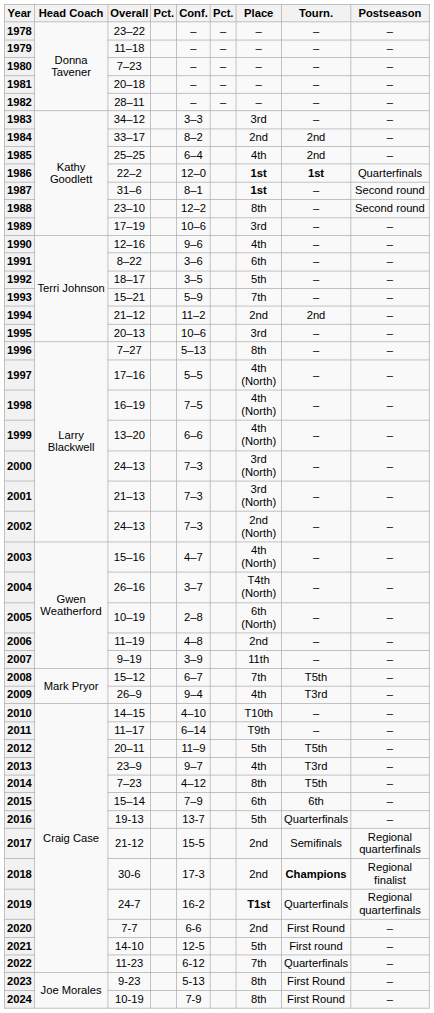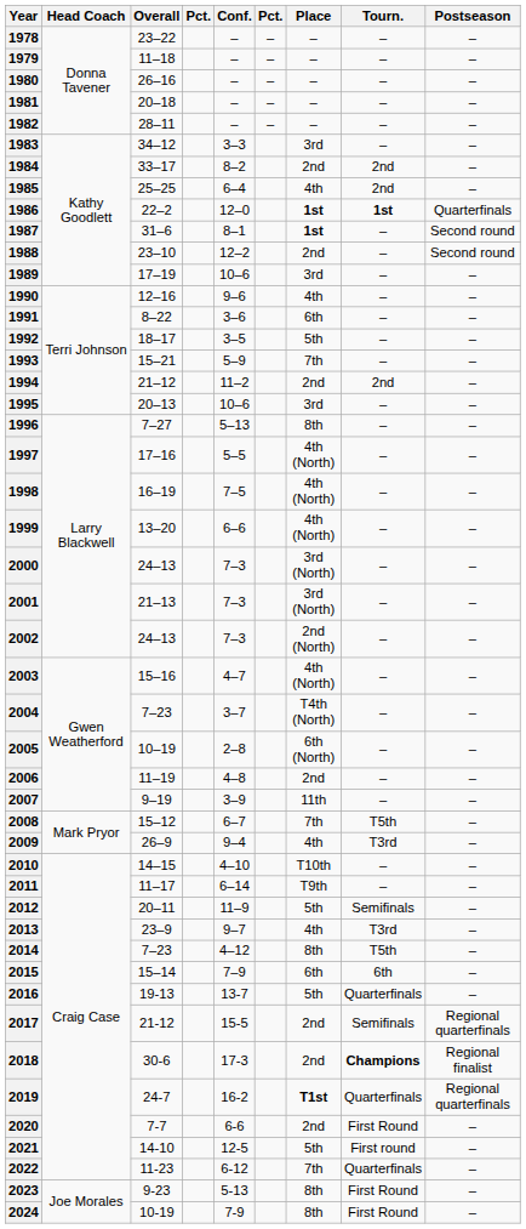 <table class="wikitable" style="text-align: center;">
 <tr>
 <th>Year</th>
 <th>Head Coach</th>
 <th>Overall</th>
 <th>Pct.</th>
 <th>Conf.</th>
 <th>Pct.</th>
 <th>Place</th>
 <th>Tourn.</th>
 <th>Postseason</th>
 </tr>
 <tr>
 <th>1978</th>
 <td rowspan="5">Donna Tavener</td>
 <td>23–22</td>
 <td></td>
 <td>–</td>
 <td>–</td>
 <td>–</td>
 <td>–</td>
 <td>–</td>
 </tr>
 <tr>
 <th>1979</th>
 <td>11–18</td>
 <td></td>
 <td>–</td>
 <td>–</td>
 <td>–</td>
 <td>–</td>
 <td>–</td>
 </tr>
 <tr>
 <th>1980</th>
-<td>7–23</td>
+<td>26–16</td>
 <td></td>
 <td>–</td>
 <td>–</td>
 <td>–</td>
 <td>–</td>
 <td>–</td>
 </tr>
 <tr>
 <th>1981</th>
 <td>20–18</td>
 <td></td>
 <td>–</td>
 <td>–</td>
 <td>–</td>
 <td>–</td>
 <td>–</td>
 </tr>
 <tr>
 <th>1982</th>
 <td>28–11</td>
 <td></td>
 <td>–</td>
 <td>–</td>
 <td>–</td>
 <td>–</td>
 <td>–</td>
 </tr>
 <tr>
 <th>1983</th>
 <td rowspan="7">Kathy Goodlett</td>
 <td>34–12</td>
 <td></td>
 <td>3–3</td>
 <td></td>
 <td>3rd</td>
 <td>–</td>
 <td>–</td>
 </tr>
 <tr>
 <th>1984</th>
 <td>33–17</td>
 <td></td>
 <td>8–2</td>
 <td></td>
 <td>2nd</td>
 <td>2nd</td>
 <td>–</td>
 </tr>
 <tr>
 <th>1985</th>
 <td>25–25</td>
 <td></td>
 <td>6–4</td>
 <td></td>
 <td>4th</td>
 <td>2nd</td>
 <td>–</td>
 </tr>
 <tr>
 <th>1986</th>
 <td>22–2</td>
 <td></td>
 <td>12–0</td>
 <td></td>
 <td><strong>1st</strong></td>
 <td><strong>1st</strong></td>
 <td>Quarterfinals</td>
 </tr>
 <tr>
 <th>1987</th>
 <td>31–6</td>
 <td></td>
 <td>8–1</td>
 <td></td>
 <td><strong>1st</strong></td>
 <td>–</td>
 <td>Second round</td>
 </tr>
 <tr>
 <th>1988</th>
 <td>23–10</td>
 <td></td>
 <td>12–2</td>
 <td></td>
-<td>8th</td>
+<td>2nd</td>
 <td>–</td>
 <td>Second round</td>
 </tr>
 <tr>
 <th>1989</th>
 <td>17–19</td>
 <td></td>
 <td>10–6</td>
 <td></td>
 <td>3rd</td>
 <td>–</td>
 <td>–</td>
 </tr>
 <tr>
 <th>1990</th>
 <td rowspan="6">Terri Johnson</td>
 <td>12–16</td>
 <td></td>
 <td>9–6</td>
 <td></td>
 <td>4th</td>
 <td>–</td>
 <td>–</td>
 </tr>
 <tr>
 <th>1991</th>
 <td>8–22</td>
 <td></td>
 <td>3–6</td>
 <td></td>
 <td>6th</td>
 <td>–</td>
 <td>–</td>
 </tr>
 <tr>
 <th>1992</th>
 <td>18–17</td>
 <td></td>
 <td>3–5</td>
 <td></td>
 <td>5th</td>
 <td>–</td>
 <td>–</td>
 </tr>
 <tr>
 <th>1993</th>
 <td>15–21</td>
 <td></td>
 <td>5–9</td>
 <td></td>
 <td>7th</td>
 <td>–</td>
 <td>–</td>
 </tr>
 <tr>
 <th>1994</th>
 <td>21–12</td>
 <td></td>
 <td>11–2</td>
 <td></td>
 <td>2nd</td>
 <td>2nd</td>
 <td>–</td>
 </tr>
 <tr>
 <th>1995</th>
 <td>20–13</td>
 <td></td>
 <td>10–6</td>
 <td></td>
 <td>3rd</td>
 <td>–</td>
 <td>–</td>
 </tr>
 <tr>
 <th>1996</th>
 <td rowspan="7">Larry Blackwell</td>
 <td>7–27</td>
 <td></td>
 <td>5–13</td>
 <td></td>
 <td>8th</td>
 <td>–</td>
 <td>–</td>
 </tr>
 <tr>
 <th>1997</th>
 <td>17–16</td>
 <td></td>
 <td>5–5</td>
 <td></td>
 <td>4th (North)</td>
 <td>–</td>
 <td>–</td>
 </tr>
 <tr>
 <th>1998</th>
 <td>16–19</td>
 <td></td>
 <td>7–5</td>
 <td></td>
 <td>4th (North)</td>
 <td>–</td>
 <td>–</td>
 </tr>
 <tr>
 <th>1999</th>
 <td>13–20</td>
 <td></td>
 <td>6–6</td>
 <td></td>
 <td>4th (North)</td>
 <td>–</td>
 <td>–</td>
 </tr>
 <tr>
 <th>2000</th>
 <td>24–13</td>
 <td></td>
 <td>7–3</td>
 <td></td>
 <td>3rd (North)</td>
 <td>–</td>
 <td>–</td>
 </tr>
 <tr>
 <th>2001</th>
 <td>21–13</td>
 <td></td>
 <td>7–3</td>
 <td></td>
 <td>3rd (North)</td>
 <td>–</td>
 <td>–</td>
 </tr>
 <tr>
 <th>2002</th>
 <td>24–13</td>
 <td></td>
 <td>7–3</td>
 <td></td>
 <td>2nd (North)</td>
 <td>–</td>
 <td>–</td>
 </tr>
 <tr>
 <th>2003</th>
 <td rowspan="5">Gwen Weatherford</td>
 <td>15–16</td>
 <td></td>
 <td>4–7</td>
 <td></td>
 <td>4th (North)</td>
 <td>–</td>
 <td>–</td>
 </tr>
 <tr>
 <th>2004</th>
-<td>26–16</td>
+<td>7–23</td>
 <td></td>
 <td>3–7</td>
 <td></td>
 <td>T4th (North)</td>
 <td>–</td>
 <td>–</td>
 </tr>
 <tr>
 <th>2005</th>
 <td>10–19</td>
 <td></td>
 <td>2–8</td>
 <td></td>
 <td>6th (North)</td>
 <td>–</td>
 <td>–</td>
 </tr>
 <tr>
 <th>2006</th>
 <td>11–19</td>
 <td></td>
 <td>4–8</td>
 <td></td>
 <td>2nd</td>
 <td>–</td>
 <td>–</td>
 </tr>
 <tr>
 <th>2007</th>
 <td>9–19</td>
 <td></td>
 <td>3–9</td>
 <td></td>
 <td>11th</td>
 <td>–</td>
 <td>–</td>
 </tr>
 <tr>
 <th>2008</th>
 <td rowspan="2">Mark Pryor</td>
 <td>15–12</td>
 <td></td>
 <td>6–7</td>
 <td></td>
 <td>7th</td>
 <td>T5th</td>
 <td>–</td>
 </tr>
 <tr>
 <th>2009</th>
 <td>26–9</td>
 <td></td>
 <td>9–4</td>
 <td></td>
 <td>4th</td>
 <td>T3rd</td>
 <td>–</td>
 </tr>
 <tr>
 <th>2010</th>
 <td rowspan="13">Craig Case</td>
 <td>14–15</td>
 <td></td>
 <td>4–10</td>
 <td></td>
 <td>T10th</td>
 <td>–</td>
 <td>–</td>
 </tr>
 <tr>
 <th>2011</th>
 <td>11–17</td>
 <td></td>
 <td>6–14</td>
 <td></td>
 <td>T9th</td>
 <td>–</td>
 <td>–</td>
 </tr>
 <tr>
 <th>2012</th>
 <td>20–11</td>
 <td></td>
 <td>11–9</td>
 <td></td>
 <td>5th</td>
-<td>T5th</td>
+<td>Semifinals</td>
 <td>–</td>
 </tr>
 <tr>
 <th>2013</th>
 <td>23–9</td>
 <td></td>
 <td>9–7</td>
 <td></td>
 <td>4th</td>
 <td>T3rd</td>
 <td>–</td>
 </tr>
 <tr>
 <th>2014</th>
 <td>7–23</td>
 <td></td>
 <td>4–12</td>
 <td></td>
 <td>8th</td>
 <td>T5th</td>
 <td>–</td>
 </tr>
 <tr>
 <th>2015</th>
 <td>15–14</td>
 <td></td>
 <td>7–9</td>
 <td></td>
 <td>6th</td>
 <td>6th</td>
 <td>–</td>
 </tr>
 <tr>
 <th>2016</th>
 <td>19-13</td>
 <td></td>
 <td>13-7</td>
 <td></td>
 <td>5th</td>
 <td>Quarterfinals</td>
 <td>–</td>
 </tr>
 <tr>
 <th>2017</th>
 <td>21-12</td>
 <td></td>
 <td>15-5</td>
 <td></td>
 <td>2nd</td>
 <td>Semifinals</td>
 <td>Regional quarterfinals</td>
 </tr>
 <tr>
 <th>2018</th>
 <td>30-6</td>
 <td></td>
 <td>17-3</td>
 <td></td>
 <td>2nd</td>
 <td><strong>Champions</strong></td>
 <td>Regional finalist</td>
 </tr>
 <tr>
 <th>2019</th>
 <td>24-7</td>
 <td></td>
 <td>16-2</td>
 <td></td>
 <td><strong>T1st</strong></td>
 <td>Quarterfinals</td>
 <td>Regional quarterfinals</td>
 </tr>
 <tr>
 <th>2020</th>
 <td>7-7</td>
 <td></td>
 <td>6-6</td>
 <td></td>
 <td>2nd</td>
 <td>First Round</td>
 <td>–</td>
 </tr>
 <tr>
 <th>2021</th>
 <td>14-10</td>
 <td></td>
 <td>12-5</td>
 <td></td>
 <td>5th</td>
 <td>First round</td>
 <td>–</td>
 </tr>
 <tr>
 <th>2022</th>
 <td>11-23</td>
 <td></td>
 <td>6-12</td>
 <td></td>
 <td>7th</td>
 <td>Quarterfinals</td>
 <td>–</td>
 </tr>
 <tr>
 <th>2023</th>
 <td rowspan="2">Joe Morales</td>
 <td>9-23</td>
 <td></td>
 <td>5-13</td>
 <td></td>
 <td>8th</td>
 <td>First Round</td>
 <td>–</td>
 </tr>
 <tr>
 <th>2024</th>
 <td>10-19</td>
 <td></td>
 <td>7-9</td>
 <td></td>
 <td>8th</td>
 <td>First Round</td>
 <td>–</td>
 </tr>
 </table>
